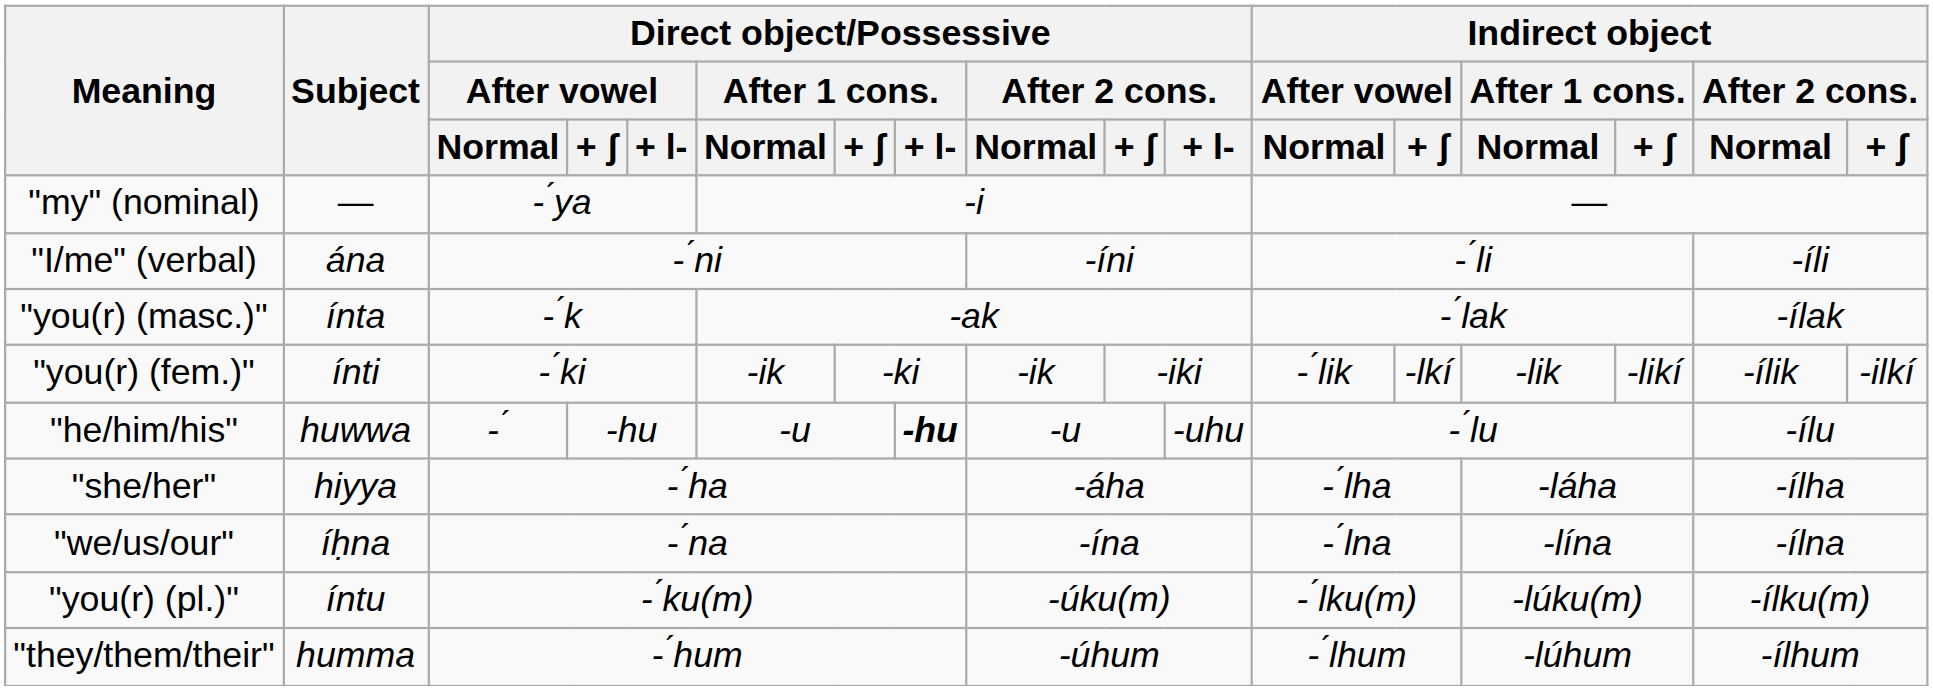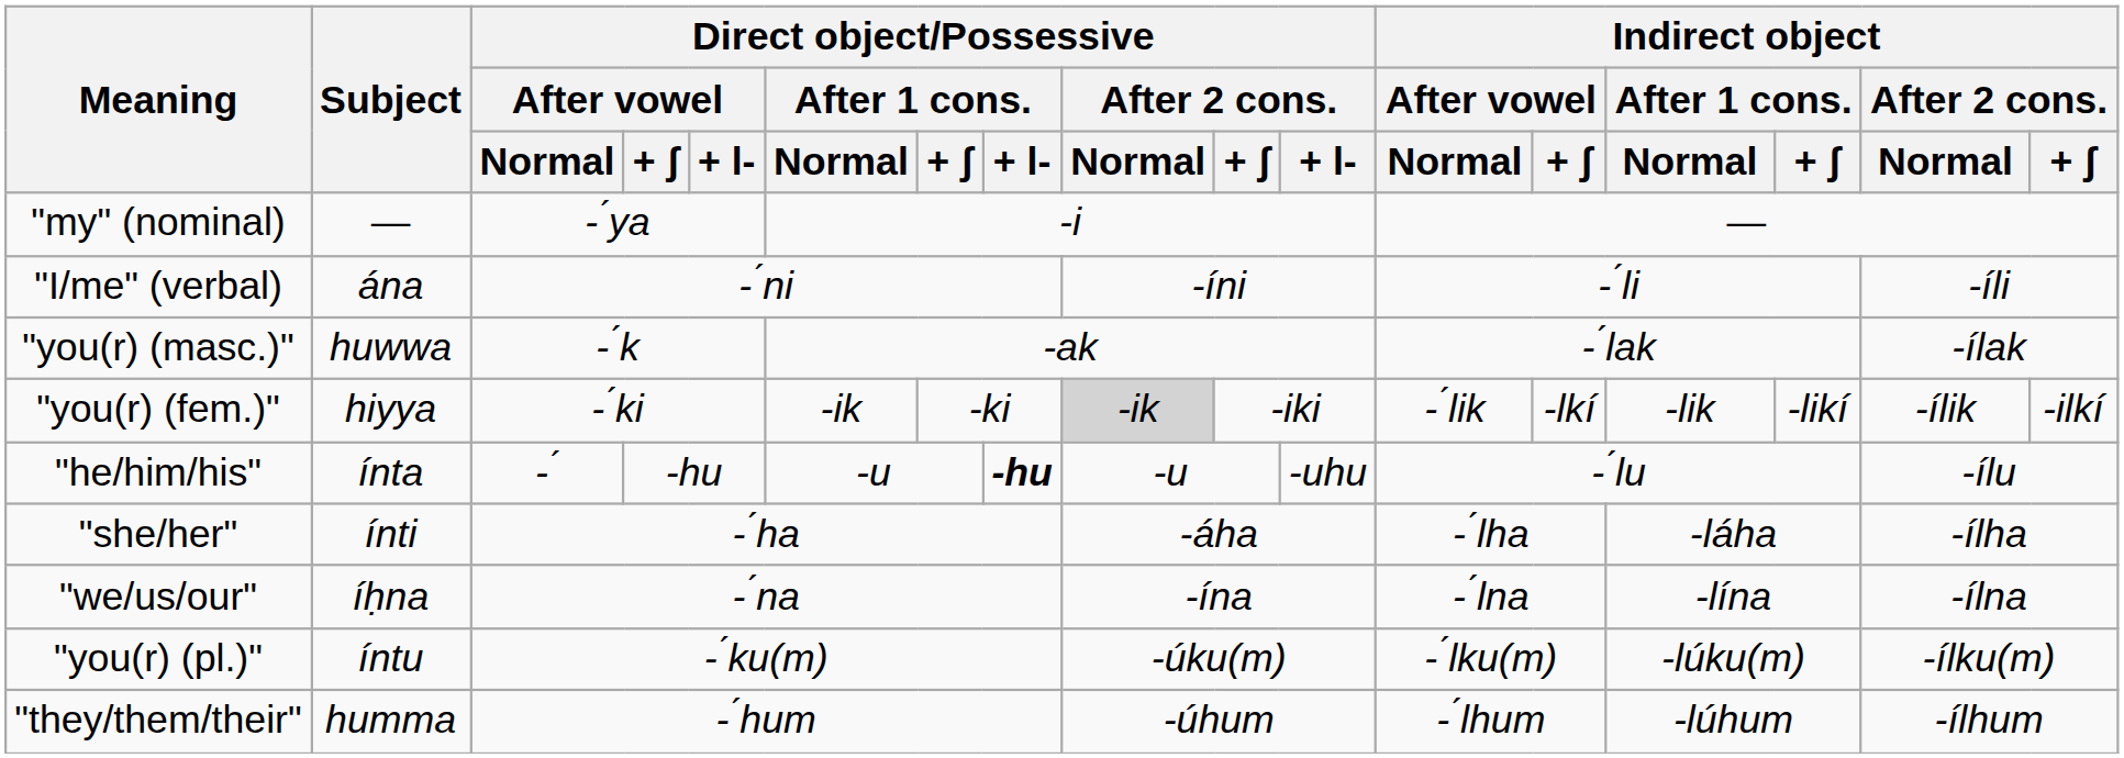 <table class="wikitable" style="float: left; text-align:center;">
 <tr>
 <th rowspan=3>Meaning</th>
 <th rowspan=3>Subject</th>
 <th colspan=9>Direct object/Possessive</th>
 <th colspan=6>Indirect object</th>
 </tr>
 <tr>
 <th colspan=3>After vowel</th>
 <th colspan=3>After 1 cons.</th>
 <th colspan=3>After 2 cons.</th>
 <th colspan=2>After vowel</th>
 <th colspan=2>After 1 cons.</th>
 <th colspan=2>After 2 cons.</th>
 </tr>
 <tr>
 <th>Normal</th>
 <th>+ ʃ</th>
 <th>+ l-</th>
 <th>Normal</th>
 <th>+ ʃ</th>
 <th>+ l-</th>
 <th>Normal</th>
 <th>+ ʃ</th>
 <th>+ l-</th>
 <th>Normal</th>
 <th>+ ʃ</th>
 <th>Normal</th>
 <th>+ ʃ</th>
 <th>Normal</th>
 <th>+ ʃ</th>
 </tr>
 <tr>
 <td>"my" (nominal)</td>
 <td>—</td>
 <td colspan=3><em>- ́ya</em></td>
 <td colspan=6><em>-i</em></td>
 <td colspan=6>—</td>
 </tr>
 <tr>
 <td>"I/me" (verbal)</td>
 <td><em>ána</em></td>
 <td colspan=6><em>- ́ni</em></td>
 <td colspan=3><em>-íni</em></td>
 <td colspan=4><em>- ́li</em></td>
 <td colspan=2><em>-íli</em></td>
 </tr>
 <tr>
 <td>"you(r) (masc.)"</td>
-<td><em>ínta</em></td>
+<td><em>huwwa</em></td>
 <td colspan=3><em>- ́k</em></td>
 <td colspan=6><em>-ak</em></td>
 <td colspan=4><em>- ́lak</em></td>
 <td colspan=2><em>-ílak</em></td>
 </tr>
 <tr>
 <td>"you(r) (fem.)"</td>
-<td><em>ínti</em></td>
+<td><em>hiyya</em></td>
 <td colspan=3><em>- ́ki</em></td>
 <td><em>-ik</em></td>
 <td colspan=2><em>-ki</em></td>
-<td><em>-ik</em></td>
+<td style="background: lightgrey;"><em>-ik</em></td>
 <td colspan=2><em>-iki</em></td>
 <td><em>- ́lik</em></td>
 <td><em>-lkí</em></td>
 <td><em>-lik</em></td>
 <td><em>-likí</em></td>
 <td><em>-ílik</em></td>
 <td><em>-ilkí</em></td>
 </tr>
 <tr>
 <td>"he/him/his"</td>
-<td><em>huwwa</em></td>
+<td><em>ínta</em></td>
 <td><em>- ́</em></td>
 <td colspan=2><em>-hu</em></td>
 <td colspan=2><em>-u</em></td>
 <td><strong><em>-hu</em></strong></td>
 <td colspan=2><em>-u</em></td>
 <td><em>-uhu</em></td>
 <td colspan=4><em>- ́lu</em></td>
 <td colspan=2><em>-ílu</em></td>
 </tr>
 <tr>
 <td>"she/her"</td>
-<td><em>hiyya</em></td>
+<td><em>ínti</em></td>
 <td colspan=6><em>- ́ha</em></td>
 <td colspan=3><em>-áha</em></td>
 <td colspan=2><em>- ́lha</em></td>
 <td colspan=2><em>-láha</em></td>
 <td colspan=2><em>-ílha</em></td>
 </tr>
 <tr>
 <td>"we/us/our"</td>
 <td><em>íḥna</em></td>
 <td colspan=6><em>- ́na</em></td>
 <td colspan=3><em>-ína</em></td>
 <td colspan=2><em>- ́lna</em></td>
 <td colspan=2><em>-lína</em></td>
 <td colspan=2><em>-ílna</em></td>
 </tr>
 <tr>
 <td>"you(r) (pl.)"</td>
 <td><em>íntu</em></td>
 <td colspan=6><em>- ́ku(m)</em></td>
 <td colspan=3><em>-úku(m)</em></td>
 <td colspan=2><em>- ́lku(m)</em></td>
 <td colspan=2><em>-lúku(m)</em></td>
 <td colspan=2><em>-ílku(m)</em></td>
 </tr>
 <tr>
 <td>"they/them/their"</td>
 <td><em>humma</em></td>
 <td colspan=6><em>- ́hum</em></td>
 <td colspan=3><em>-úhum</em></td>
 <td colspan=2><em>- ́lhum</em></td>
 <td colspan=2><em>-lúhum</em></td>
 <td colspan=2><em>-ílhum</em></td>
 </tr>
 </table>
